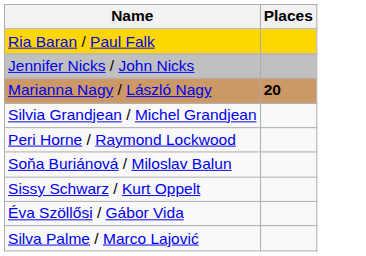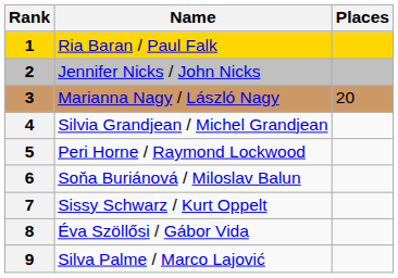 <table class="wikitable">
 <tr>
+<th>Rank</th>
 <th>Name</th>
 <th>Places</th>
 </tr>
 <tr bgcolor="gold">
+<td align="center"><strong>1</strong></td>
 <td> <a href='#'>Ria Baran</a> / <a href='#'>Paul Falk</a></td>
 <td></td>
 </tr>
 <tr bgcolor="silver">
+<td align="center"><strong>2</strong></td>
 <td> <a href='#'>Jennifer Nicks</a> / <a href='#'>John Nicks</a></td>
 <td></td>
 </tr>
 <tr bgcolor="cc9966">
+<td align="center"><strong>3</strong></td>
 <td> <a href='#'>Marianna Nagy</a> / <a href='#'>László Nagy</a></td>
-<td><strong>20</strong></td>
+<td>20</td>
 </tr>
 <tr>
+<th>4</th>
 <td> <a href='#'>Silvia Grandjean</a> / <a href='#'>Michel Grandjean</a></td>
 <td></td>
 </tr>
 <tr>
+<th>5</th>
 <td> <a href='#'>Peri Horne</a> / <a href='#'>Raymond Lockwood</a></td>
 <td></td>
 </tr>
 <tr>
+<th>6</th>
 <td> <a href='#'>Soňa Buriánová</a> / <a href='#'>Miloslav Balun</a></td>
 <td></td>
 </tr>
 <tr>
+<th>7</th>
 <td> <a href='#'>Sissy Schwarz</a> / <a href='#'>Kurt Oppelt</a></td>
 <td></td>
 </tr>
 <tr>
+<th>8</th>
 <td> <a href='#'>Éva Szöllősi</a> / <a href='#'>Gábor Vida</a></td>
 <td></td>
 </tr>
 <tr>
+<th>9</th>
 <td> <a href='#'>Silva Palme</a> / <a href='#'>Marco Lajović</a></td>
 <td></td>
 </tr>
 </table>
